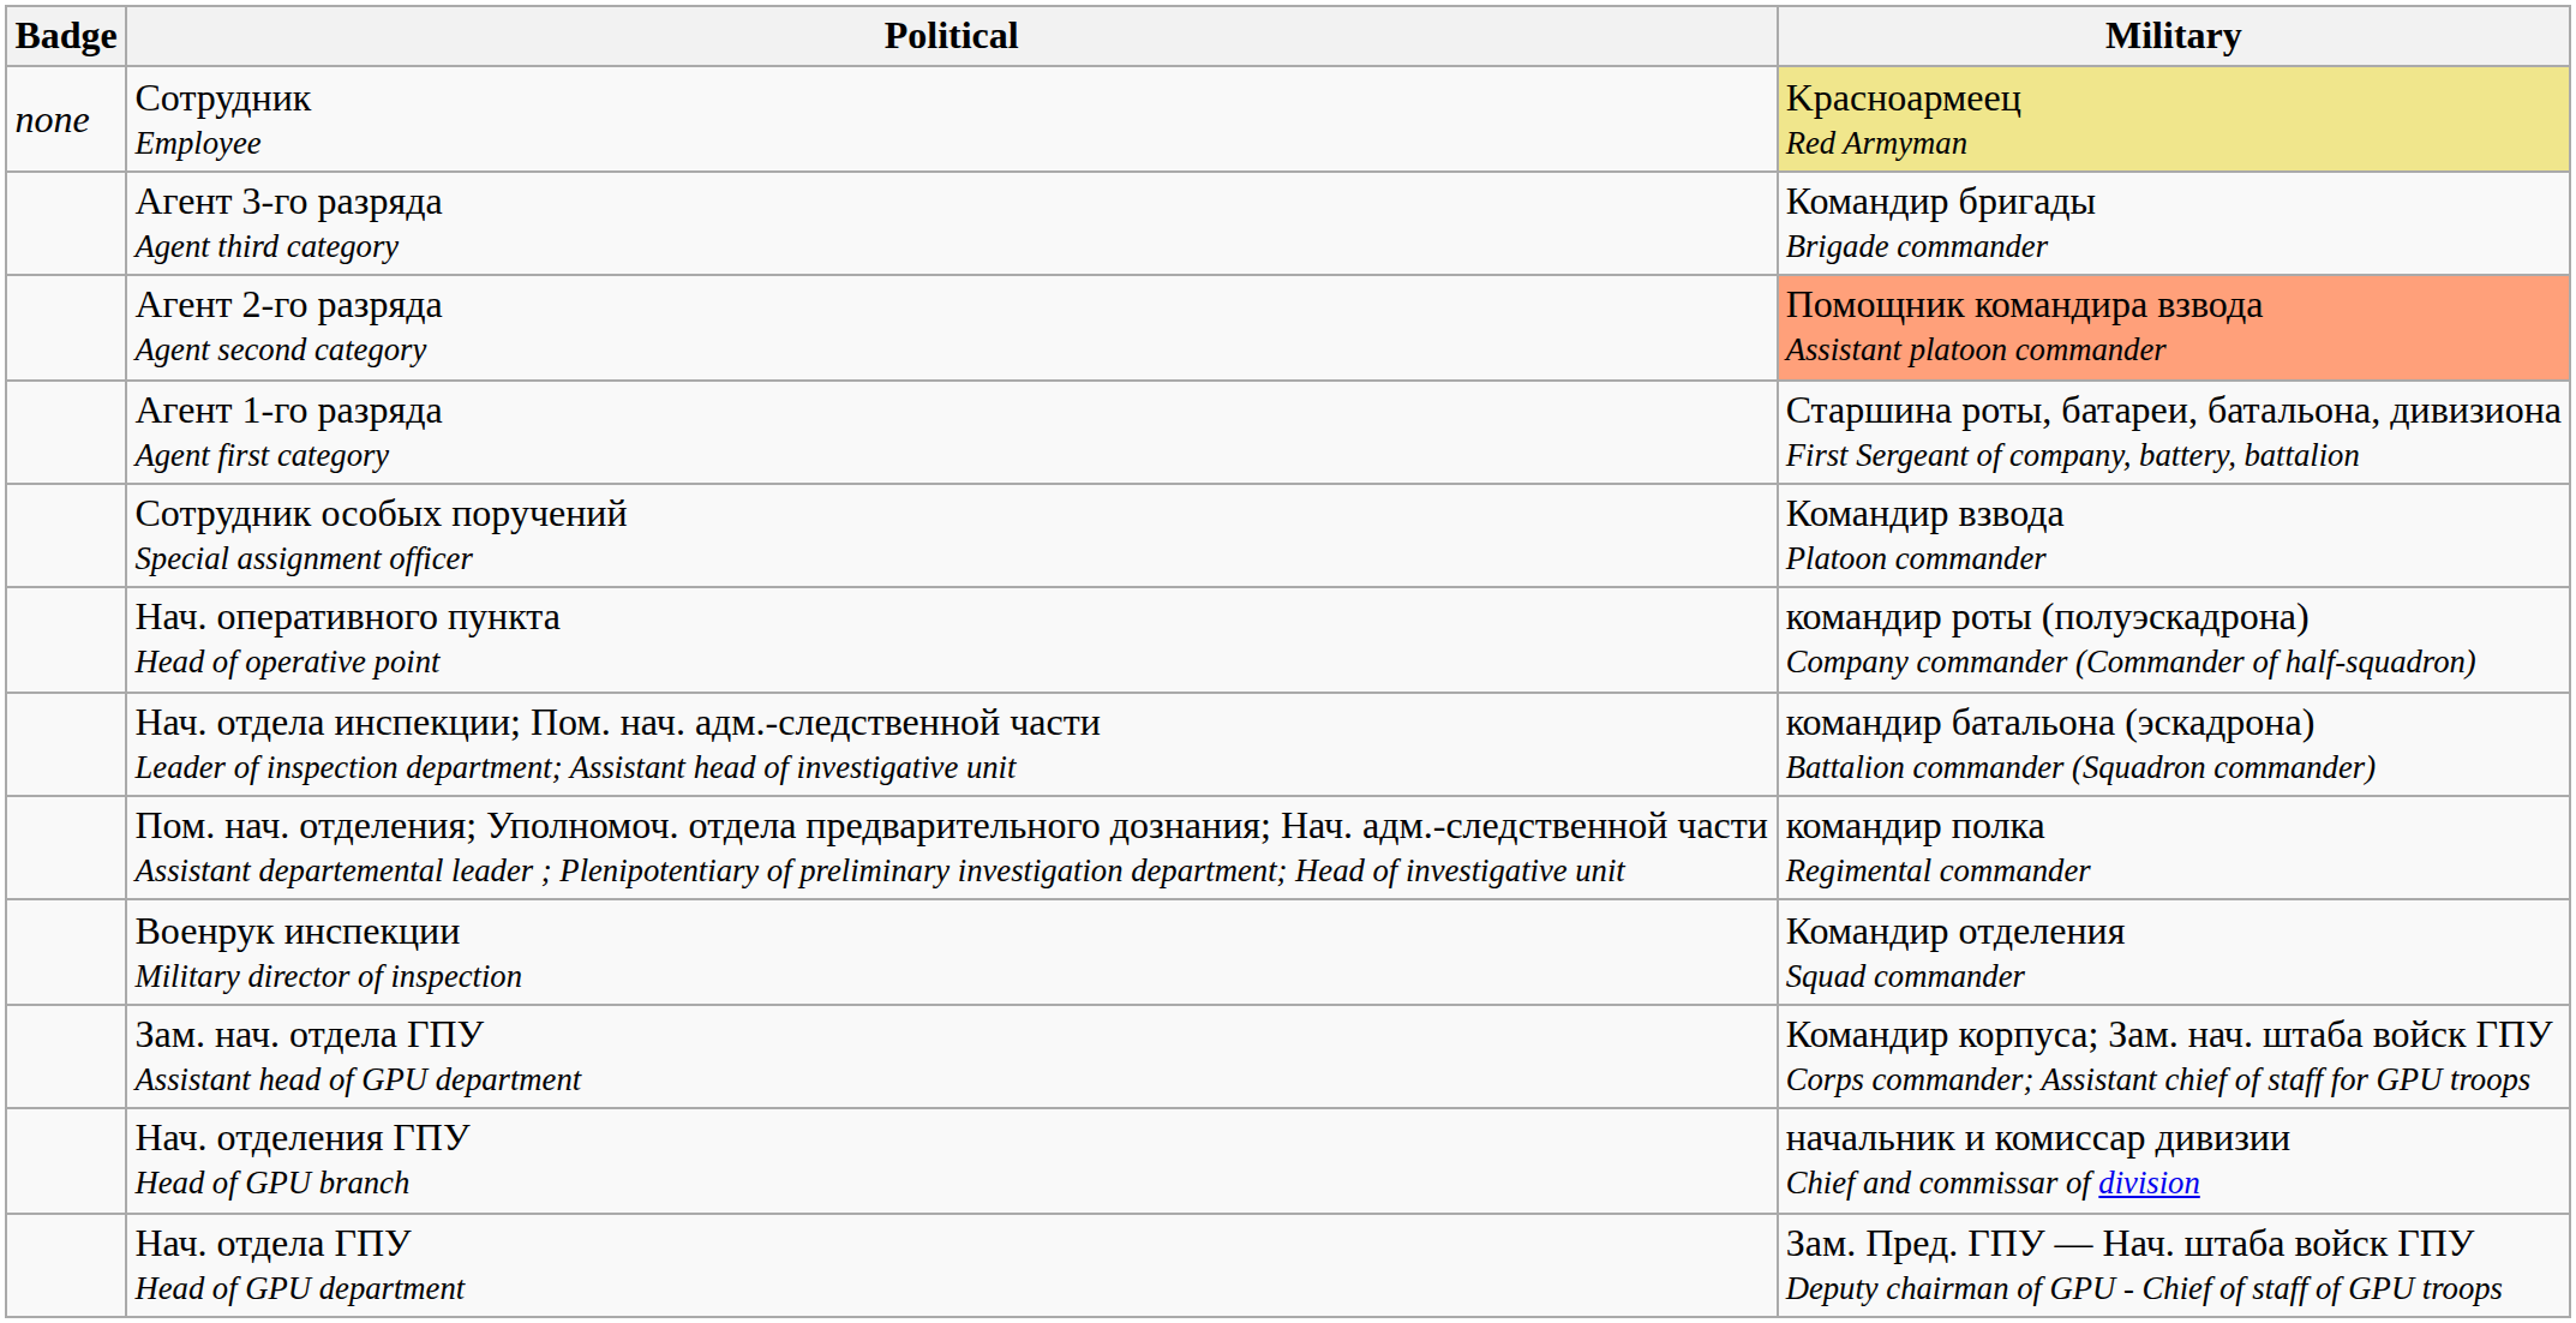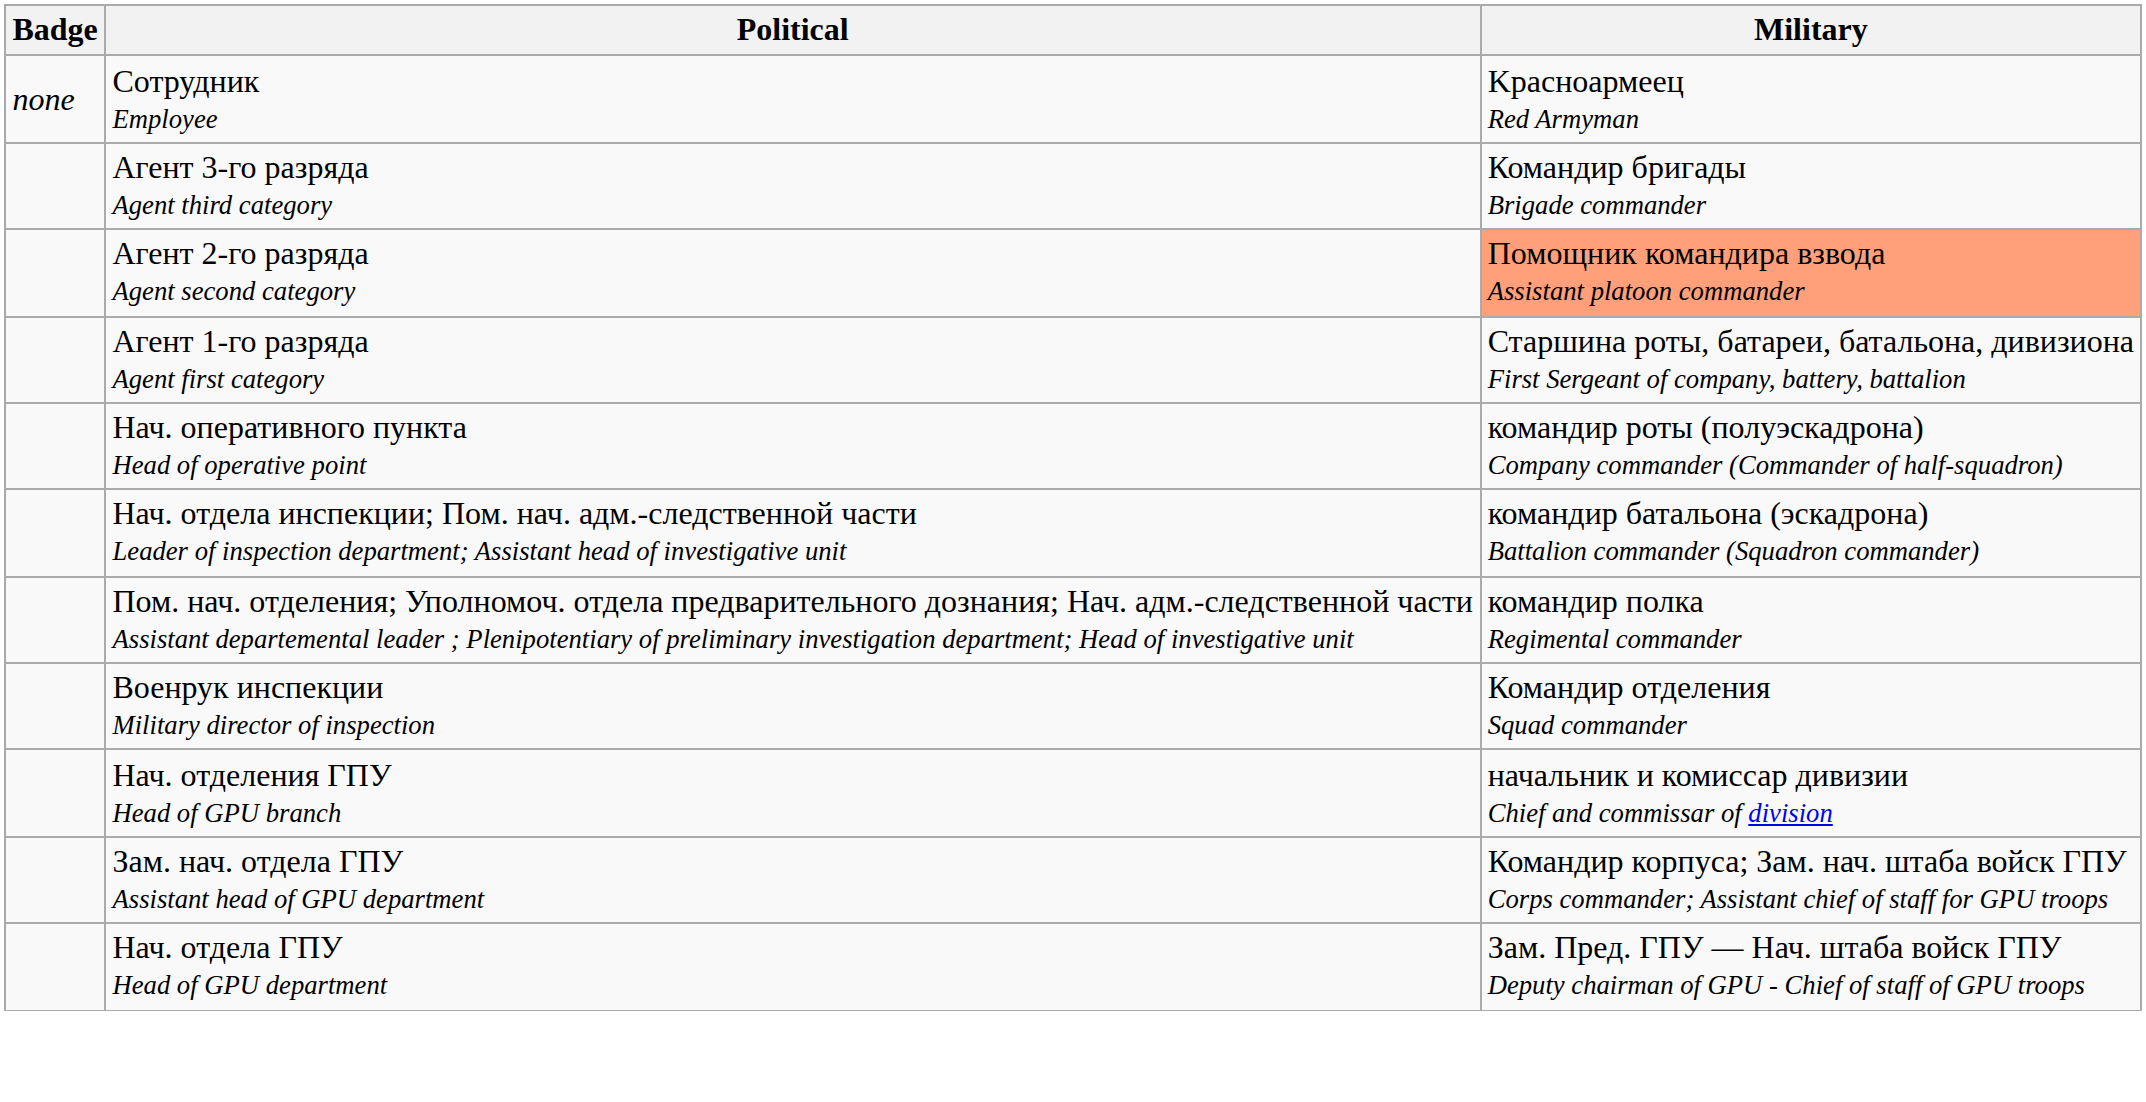 <table class="wikitable">
 <tr>
 <th>Badge</th>
 <th>Political</th>
 <th>Military</th>
 </tr>
 <tr>
 <td><em>none</em></td>
 <td>Cотрудник<br><small><em>Employee</em></small></td>
-<td style="background: khaki;">Kрасноармеец<br><small><em>Red Armyman</em></small></td>
+<td>Kрасноармеец<br><small><em>Red Armyman</em></small></td>
 </tr>
 <tr>
 <td align="center"></td>
 <td>Агент 3-го разряда <br><small><em> Agent third category</em></small></td>
 <td>Командир бригады<br><small><em>Brigade commander</em></small></td>
 </tr>
 <tr>
 <td align="center"></td>
 <td>Агент 2-го разряда<br><small><em> Agent second category</em></small></td>
 <td style="background: lightsalmon;">Помощник командира взвода<br><small><em>Assistant platoon commander </em></small></td>
 </tr>
 <tr>
 <td align="center"></td>
 <td>Агент 1-го разряда<br><small><em> Agent first category</em></small></td>
 <td>Старшина роты, батареи, батальона, дивизиона<br><small><em>First Sergeant of company, battery, battalion</em></small></td>
-</tr>
-<tr>
-<td align="center"></td>
-<td>Сотрудник особых поручений<br><small><em> Special assignment officer</em></small></td>
-<td>Командир взвода<br><small><em>Platoon commander</em></small></td>
 </tr>
 <tr>
 <td align="center"></td>
 <td>Нач. оперативного пункта<br><small><em> Head of operative point</em></small></td>
 <td>командир роты (полуэскадрона)<br><small><em>Company commander (Commander of half-squadron)</em></small></td>
 </tr>
 <tr>
 <td align="center"></td>
 <td>Нач. отдела инспекции; Пом. нач. адм.-следственной части<br><small><em>Leader of inspection department; Assistant head of investigative unit</em></small></td>
 <td>командир батальона (эскадрона)<br><small><em>Battalion commander (Squadron commander)</em></small></td>
 </tr>
 <tr>
 <td align="center"></td>
 <td>Пом. нач. отделения; Уполномоч. отдела предварительного дознания; Нач. адм.-следственной части<br><small><em>Assistant departemental leader ; Plenipotentiary of preliminary investigation department; Head of investigative unit</em></small></td>
 <td>командир полка<br><small><em>Regimental commander</em></small></td>
 </tr>
 <tr>
 <td align="center"></td>
 <td>Военрук инспекции<br><small><em>Military director of inspection</em></small></td>
 <td>Командир отделения <br><small><em>Squad commander</em></small></td>
 </tr>
 <tr>
 <td align="center"></td>
-<td>Зам. нач. отдела ГПУ<br><small><em>Assistant head of GPU department</em></small></td>
-<td>Командир корпуса; Зам. нач. штаба войск ГПУ<br><small><em>Corps commander; Assistant chief of staff for GPU troops</em></small></td>
+<td>Нач. отделения ГПУ<br><small><em>Head of GPU branch</em></small></td>
+<td>начальник и комиссар дивизии<br><small><em>Chief and commissar of <a href='#'>division</a></em></small></td>
 </tr>
 <tr>
 <td align="center"></td>
-<td>Нач. отделения ГПУ<br><small><em>Head of GPU branch</em></small></td>
-<td>начальник и комиссар дивизии<br><small><em>Chief and commissar of <a href='#'>division</a></em></small></td>
+<td>Зам. нач. отдела ГПУ<br><small><em>Assistant head of GPU department</em></small></td>
+<td>Командир корпуса; Зам. нач. штаба войск ГПУ<br><small><em>Corps commander; Assistant chief of staff for GPU troops</em></small></td>
 </tr>
 <tr>
 <td align="center"></td>
 <td>Нач. отдела ГПУ<br><small><em>Head of GPU department</em></small></td>
 <td>Зам. Пред. ГПУ — Нач. штаба войск ГПУ<br><small><em>Deputy chairman of GPU - Chief of staff of GPU troops</em></small></td>
 </tr>
 </table>
